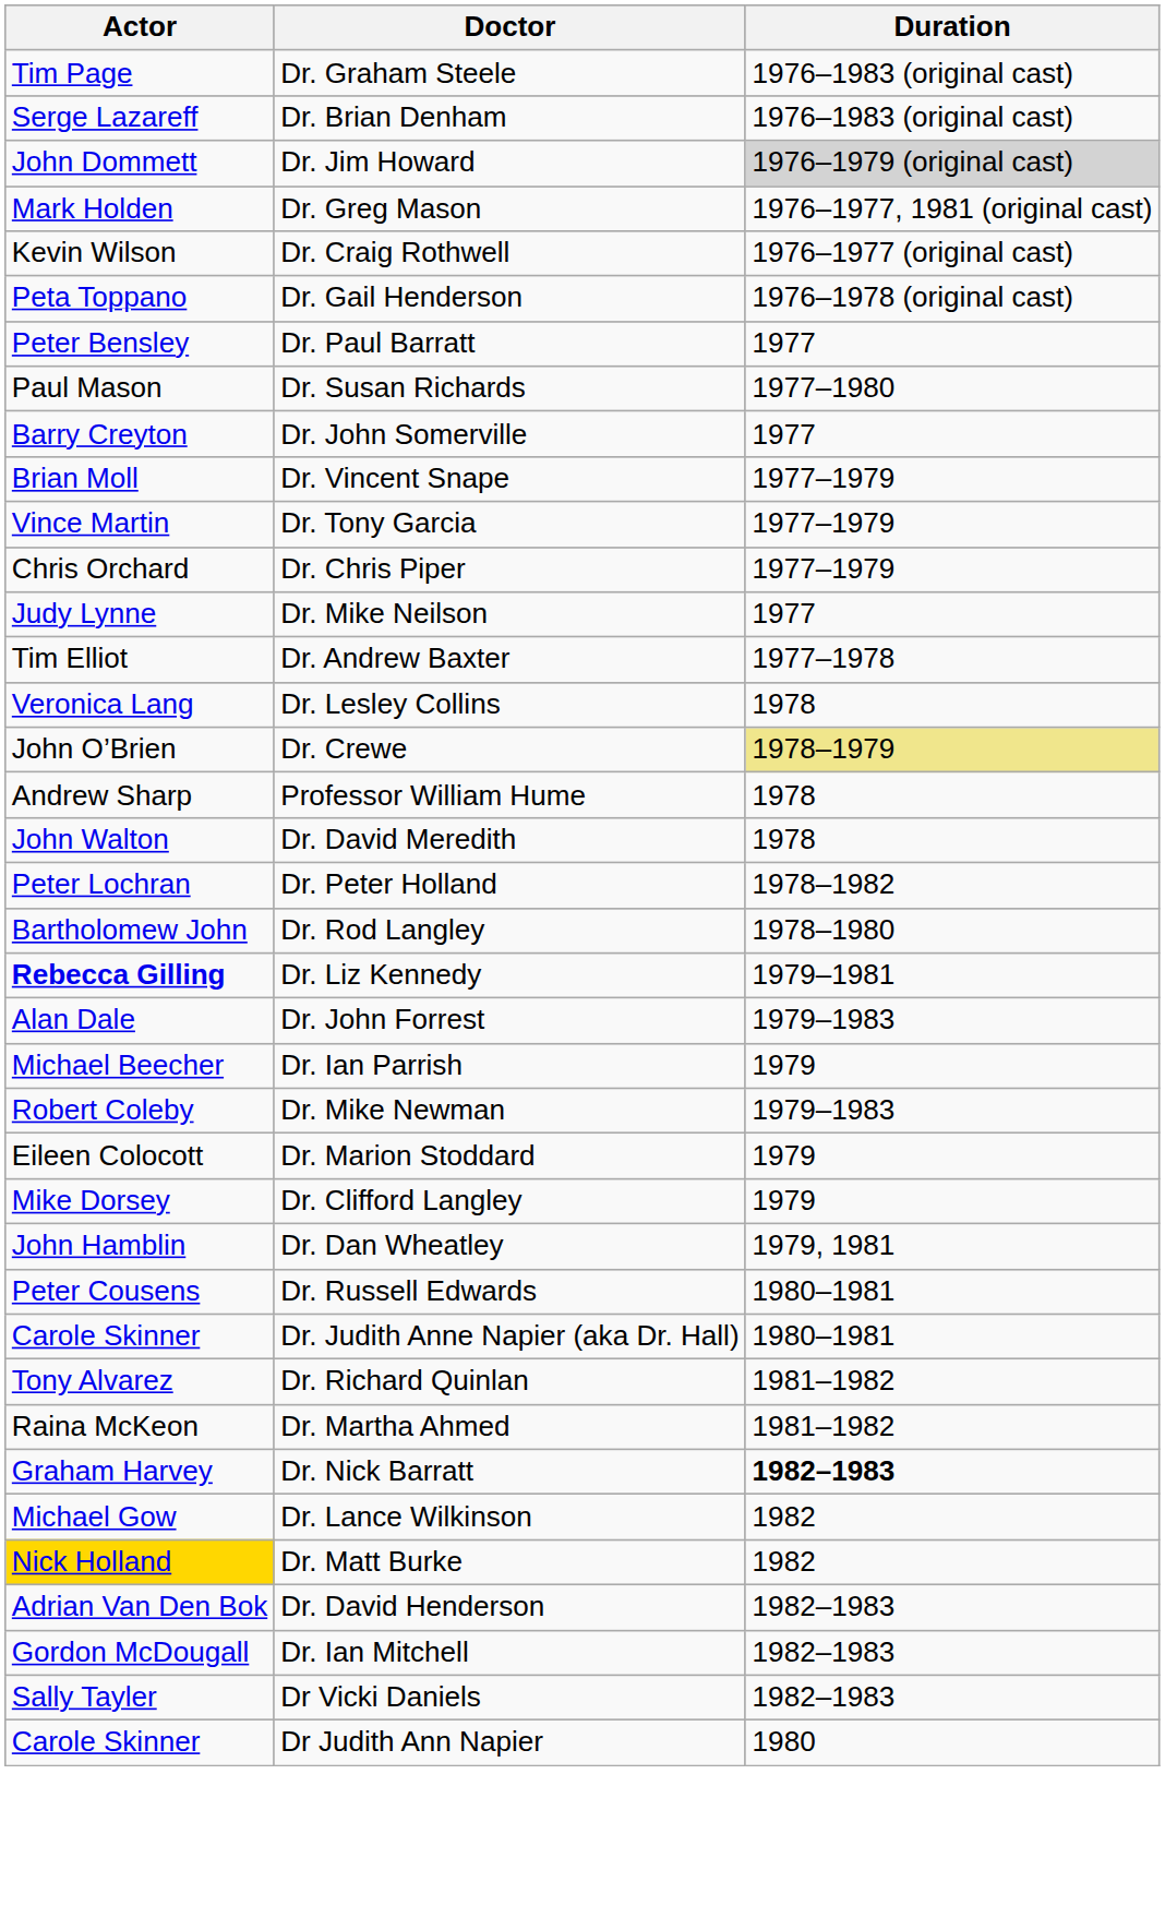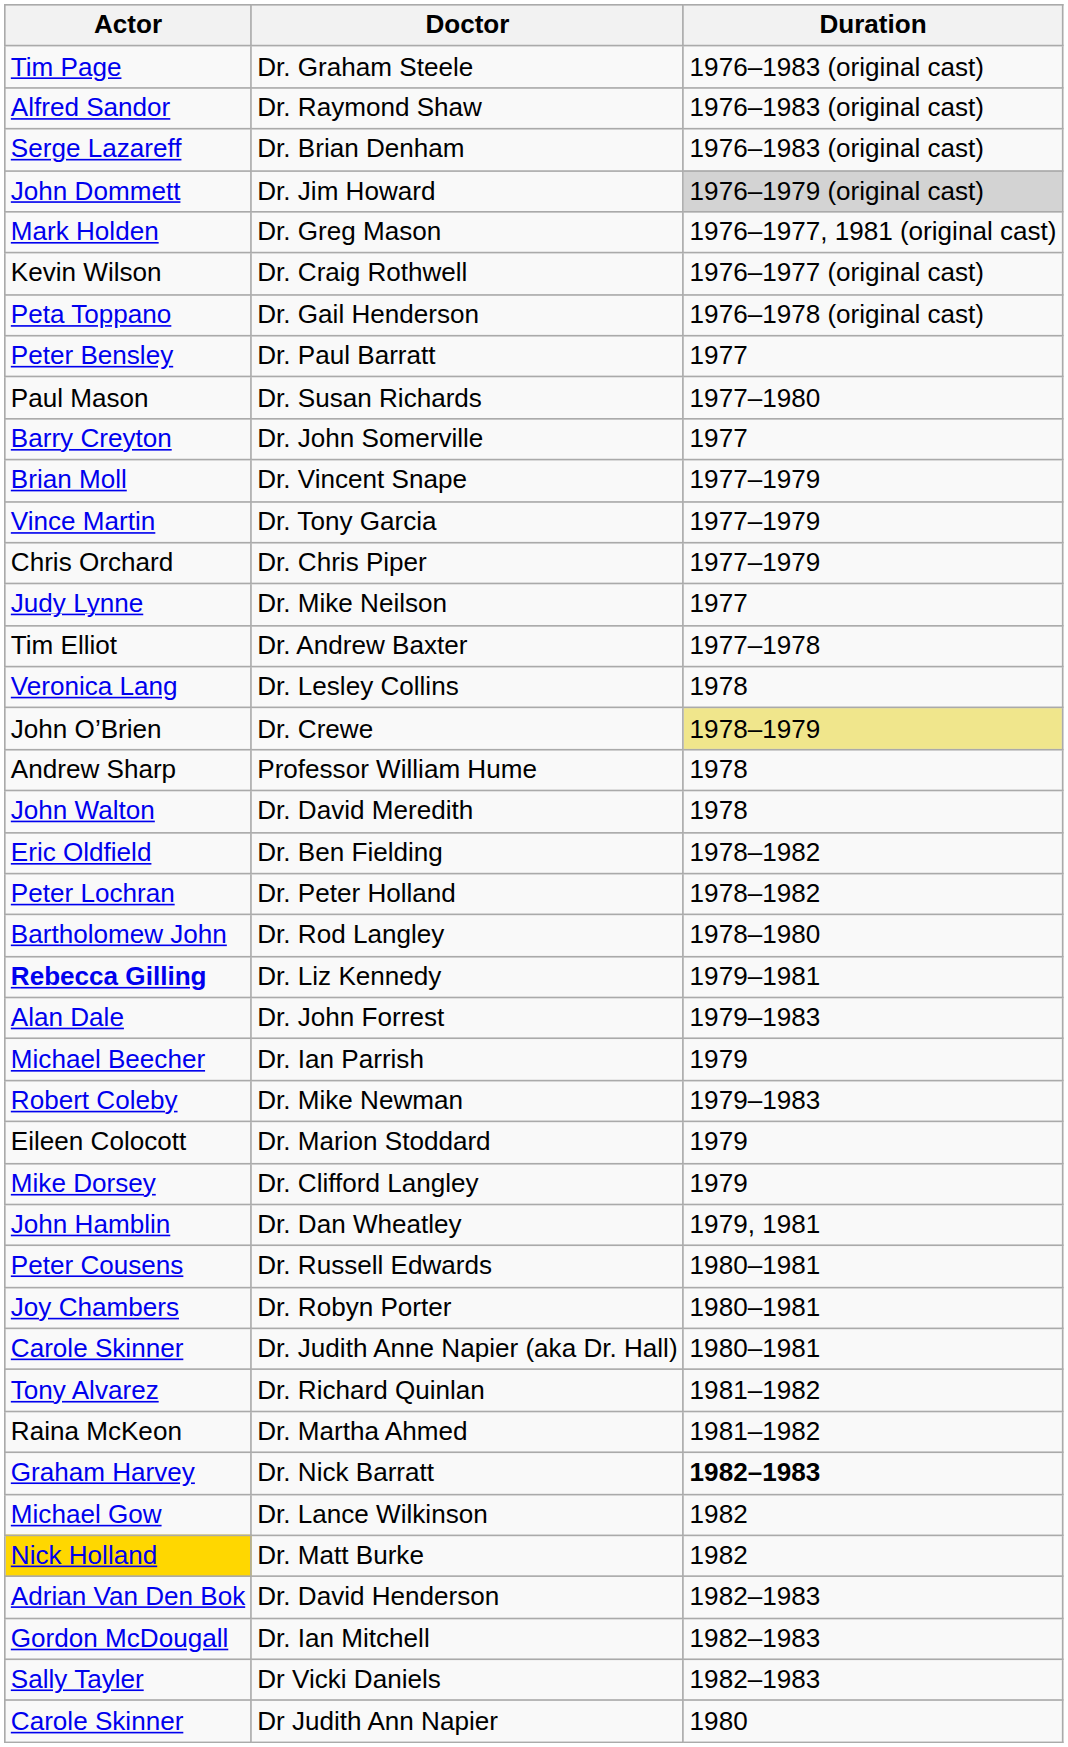 <table class="wikitable">
 <tr>
 <th>Actor</th>
 <th>Doctor</th>
 <th>Duration</th>
 </tr>
 <tr>
 <td><a href='#'>Tim Page</a></td>
 <td>Dr. Graham Steele</td>
+<td>1976–1983 (original cast)</td>
+</tr>
+<tr>
+<td><a href='#'>Alfred Sandor</a></td>
+<td>Dr. Raymond Shaw</td>
 <td>1976–1983 (original cast)</td>
 </tr>
 <tr>
 <td><a href='#'>Serge Lazareff</a></td>
 <td>Dr. Brian Denham</td>
 <td>1976–1983 (original cast)</td>
 </tr>
 <tr>
 <td><a href='#'>John Dommett</a></td>
 <td>Dr. Jim Howard</td>
 <td style="background: lightgrey;">1976–1979 (original cast)</td>
 </tr>
 <tr>
 <td><a href='#'>Mark Holden</a></td>
 <td>Dr. Greg Mason</td>
 <td>1976–1977, 1981 (original cast)</td>
 </tr>
 <tr>
 <td>Kevin Wilson</td>
 <td>Dr. Craig Rothwell</td>
 <td>1976–1977 (original cast)</td>
 </tr>
 <tr>
 <td><a href='#'>Peta Toppano</a></td>
 <td>Dr. Gail Henderson</td>
 <td>1976–1978 (original cast)</td>
 </tr>
 <tr>
 <td><a href='#'>Peter Bensley</a></td>
 <td>Dr. Paul Barratt</td>
 <td>1977</td>
 </tr>
 <tr>
 <td>Paul Mason</td>
 <td>Dr. Susan Richards</td>
 <td>1977–1980</td>
 </tr>
 <tr>
 <td><a href='#'>Barry Creyton</a></td>
 <td>Dr. John Somerville</td>
 <td>1977</td>
 </tr>
 <tr>
 <td><a href='#'>Brian Moll</a></td>
 <td>Dr. Vincent Snape</td>
 <td>1977–1979</td>
 </tr>
 <tr>
 <td><a href='#'>Vince Martin</a></td>
 <td>Dr. Tony Garcia</td>
 <td>1977–1979</td>
 </tr>
 <tr>
 <td>Chris Orchard</td>
 <td>Dr. Chris Piper</td>
 <td>1977–1979</td>
 </tr>
 <tr>
 <td><a href='#'>Judy Lynne</a></td>
 <td>Dr. Mike Neilson</td>
 <td>1977</td>
 </tr>
 <tr>
 <td>Tim Elliot</td>
 <td>Dr. Andrew Baxter</td>
 <td>1977–1978</td>
 </tr>
 <tr>
 <td><a href='#'>Veronica Lang</a></td>
 <td>Dr. Lesley Collins</td>
 <td>1978</td>
 </tr>
 <tr>
 <td>John O’Brien</td>
 <td>Dr. Crewe</td>
 <td style="background: khaki;">1978–1979</td>
 </tr>
 <tr>
 <td>Andrew Sharp</td>
 <td>Professor William Hume</td>
 <td>1978</td>
 </tr>
 <tr>
 <td><a href='#'>John Walton</a></td>
 <td>Dr. David Meredith</td>
 <td>1978</td>
 </tr>
 <tr>
+<td><a href='#'>Eric Oldfield</a></td>
+<td>Dr. Ben Fielding</td>
+<td>1978–1982</td>
+</tr>
+<tr>
 <td><a href='#'>Peter Lochran</a></td>
 <td>Dr. Peter Holland</td>
 <td>1978–1982</td>
 </tr>
 <tr>
 <td><a href='#'>Bartholomew John</a></td>
 <td>Dr. Rod Langley</td>
 <td>1978–1980</td>
 </tr>
 <tr>
 <td><strong><a href='#'>Rebecca Gilling</a></strong></td>
 <td>Dr. Liz Kennedy</td>
 <td>1979–1981</td>
 </tr>
 <tr>
 <td><a href='#'>Alan Dale</a></td>
 <td>Dr. John Forrest</td>
 <td>1979–1983</td>
 </tr>
 <tr>
 <td><a href='#'>Michael Beecher</a></td>
 <td>Dr. Ian Parrish</td>
 <td>1979</td>
 </tr>
 <tr>
 <td><a href='#'>Robert Coleby</a></td>
 <td>Dr. Mike Newman</td>
 <td>1979–1983</td>
 </tr>
 <tr>
 <td>Eileen Colocott</td>
 <td>Dr. Marion Stoddard</td>
 <td>1979</td>
 </tr>
 <tr>
 <td><a href='#'>Mike Dorsey</a></td>
 <td>Dr. Clifford Langley</td>
 <td>1979</td>
 </tr>
 <tr>
 <td><a href='#'>John Hamblin</a></td>
 <td>Dr. Dan Wheatley</td>
 <td>1979, 1981</td>
 </tr>
 <tr>
 <td><a href='#'>Peter Cousens</a></td>
 <td>Dr. Russell Edwards</td>
+<td>1980–1981</td>
+</tr>
+<tr>
+<td><a href='#'>Joy Chambers</a></td>
+<td>Dr. Robyn Porter</td>
 <td>1980–1981</td>
 </tr>
 <tr>
 <td><a href='#'>Carole Skinner</a></td>
 <td>Dr. Judith Anne Napier (aka Dr. Hall)</td>
 <td>1980–1981</td>
 </tr>
 <tr>
 <td><a href='#'>Tony Alvarez</a></td>
 <td>Dr. Richard Quinlan</td>
 <td>1981–1982</td>
 </tr>
 <tr>
 <td>Raina McKeon</td>
 <td>Dr. Martha Ahmed</td>
 <td>1981–1982</td>
 </tr>
 <tr>
 <td><a href='#'>Graham Harvey</a></td>
 <td>Dr. Nick Barratt</td>
 <td><strong>1982–1983</strong></td>
 </tr>
 <tr>
 <td><a href='#'>Michael Gow</a></td>
 <td>Dr. Lance Wilkinson</td>
 <td>1982</td>
 </tr>
 <tr>
 <td style="background: gold;"><a href='#'>Nick Holland</a></td>
 <td>Dr. Matt Burke</td>
 <td>1982</td>
 </tr>
 <tr>
 <td><a href='#'>Adrian Van Den Bok</a></td>
 <td>Dr. David Henderson</td>
 <td>1982–1983</td>
 </tr>
 <tr>
 <td><a href='#'>Gordon McDougall</a></td>
 <td>Dr. Ian Mitchell</td>
 <td>1982–1983</td>
 </tr>
 <tr>
 <td><a href='#'>Sally Tayler</a></td>
 <td>Dr Vicki Daniels</td>
 <td>1982–1983</td>
 </tr>
 <tr>
 <td><a href='#'>Carole Skinner</a></td>
 <td>Dr Judith Ann Napier</td>
 <td>1980</td>
 </tr>
 </table>
